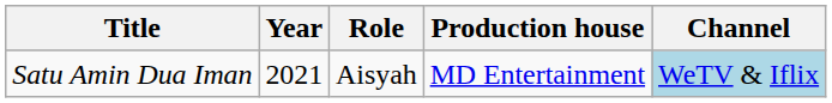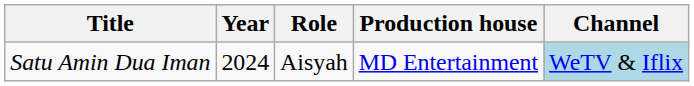 <table class="wikitable sortable">
 <tr>
 <th>Title</th>
 <th>Year</th>
 <th>Role</th>
 <th>Production house</th>
 <th>Channel</th>
 </tr>
 <tr>
 <td><em>Satu Amin Dua Iman</em></td>
-<td>2021</td>
+<td>2024</td>
 <td>Aisyah</td>
 <td><a href='#'>MD Entertainment</a></td>
 <td style="background: lightblue;"><a href='#'>WeTV</a> & <a href='#'>Iflix</a></td>
 </tr>
 </table>
